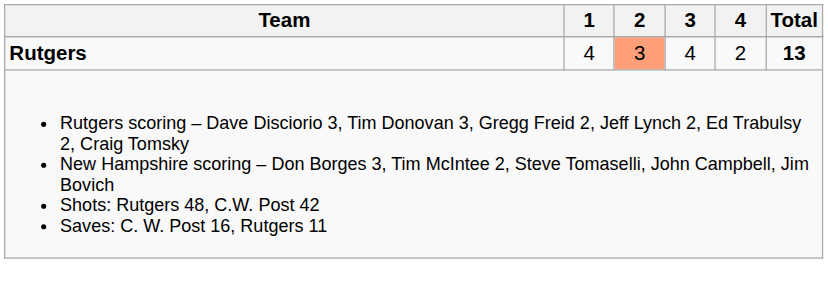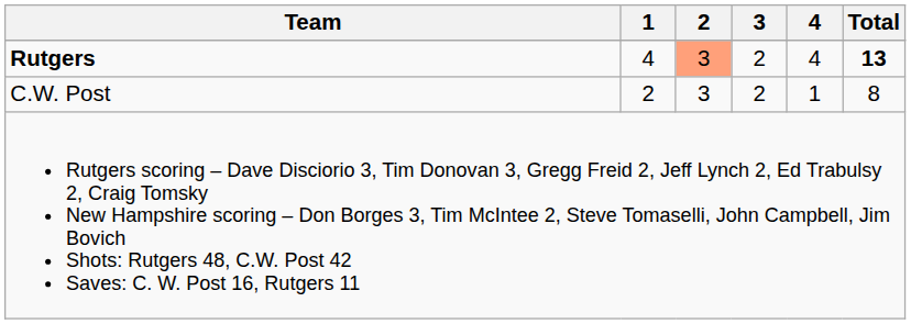 <table class="wikitable" style="text-align:center; max-width:40em">
 <tr>
 <th>Team</th>
 <th style="width:2em">1</th>
 <th style="width:2em">2</th>
 <th style="width:2em">3</th>
 <th style="width:2em">4</th>
 <th style="width:2em">Total</th>
 </tr>
 <tr>
 </tr>
 <tr>
 <td style="text-align:left"><strong>Rutgers</strong></td>
 <td>4</td>
 <td style="background: lightsalmon;">3</td>
+<td>2</td>
 <td>4</td>
+<td><strong>13</strong></td>
+</tr>
+<tr>
+<td style="text-align:left">C.W. Post</td>
 <td>2</td>
-<td><strong>13</strong></td>
+<td>3</td>
+<td>2</td>
+<td>1</td>
+<td>8</td>
 </tr>
 <tr>
 <td colspan=6 style="text-align:left; font-size:88%;"><br><ul><li>Rutgers scoring – Dave Disciorio 3, Tim Donovan 3, Gregg Freid 2, Jeff Lynch 2, Ed Trabulsy 2, Craig Tomsky</li><li>New Hampshire scoring – Don Borges 3, Tim McIntee 2, Steve Tomaselli, John Campbell, Jim Bovich</li><li>Shots: Rutgers 48, C.W. Post 42</li><li>Saves: C. W. Post 16, Rutgers 11</li></ul></td>
 </tr>
 </table>
